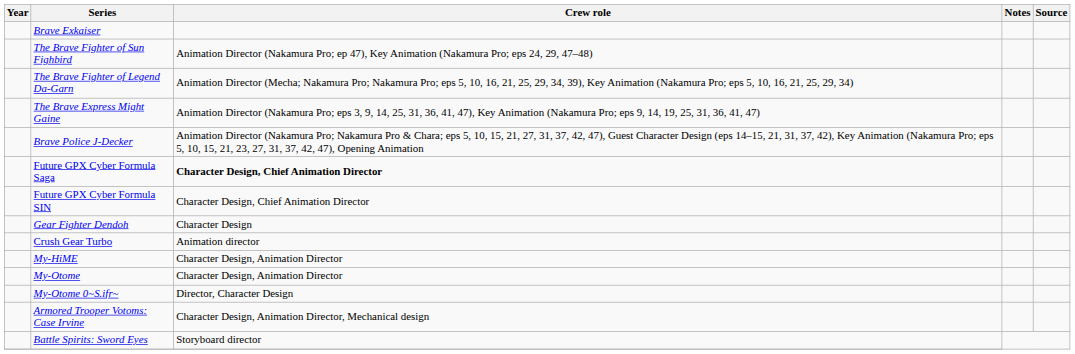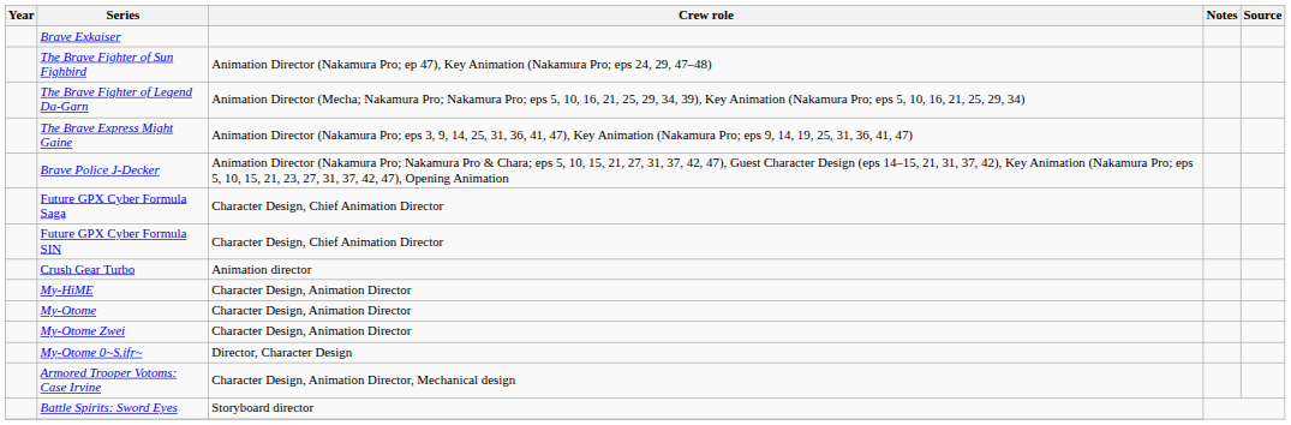 <table class="wikitable sortable plainrowheaders">
 <tr>
 <th>Year</th>
 <th>Series</th>
 <th>Crew role</th>
 <th class="unsortable">Notes</th>
 <th class="unsortable">Source</th>
 </tr>
 <tr>
 <td></td>
 <td><em><a href='#'>Brave Exkaiser</a></em></td>
 <td></td>
 <td></td>
 <td></td>
 </tr>
 <tr>
 <td></td>
 <td><em><a href='#'>The Brave Fighter of Sun Fighbird</a></em></td>
 <td>Animation Director (Nakamura Pro; ep 47), Key Animation (Nakamura Pro; eps 24, 29, 47–48)</td>
 <td></td>
 <td></td>
 </tr>
 <tr>
 <td></td>
 <td><em><a href='#'>The Brave Fighter of Legend Da-Garn</a></em></td>
 <td>Animation Director (Mecha; Nakamura Pro; Nakamura Pro; eps 5, 10, 16, 21, 25, 29, 34, 39), Key Animation (Nakamura Pro; eps 5, 10, 16, 21, 25, 29, 34)</td>
 <td></td>
 <td></td>
 </tr>
 <tr>
 <td></td>
 <td><em><a href='#'>The Brave Express Might Gaine</a></em></td>
 <td>Animation Director (Nakamura Pro; eps 3, 9, 14, 25, 31, 36, 41, 47), Key Animation (Nakamura Pro; eps 9, 14, 19, 25, 31, 36, 41, 47)</td>
 <td></td>
 <td></td>
 </tr>
 <tr>
 <td></td>
 <td><em><a href='#'>Brave Police J-Decker</a></em></td>
 <td>Animation Director (Nakamura Pro; Nakamura Pro & Chara; eps 5, 10, 15, 21, 27, 31, 37, 42, 47), Guest Character Design (eps 14–15, 21, 31, 37, 42), Key Animation (Nakamura Pro; eps 5, 10, 15, 21, 23, 27, 31, 37, 42, 47), Opening Animation</td>
 <td></td>
 <td></td>
 </tr>
 <tr>
 <td></td>
 <td><a href='#'>Future GPX Cyber Formula Saga</a></td>
-<td><strong>Character Design, Chief Animation Director</strong></td>
+<td>Character Design, Chief Animation Director</td>
 <td></td>
 <td></td>
 </tr>
 <tr>
 <td></td>
 <td><a href='#'>Future GPX Cyber Formula SIN</a></td>
 <td>Character Design, Chief Animation Director</td>
-<td></td>
-<td></td>
-</tr>
-<tr>
-<td></td>
-<td><em><a href='#'>Gear Fighter Dendoh</a></em></td>
-<td>Character Design </td>
 <td></td>
 <td></td>
 </tr>
 <tr>
 <td></td>
 <td><a href='#'>Crush Gear Turbo</a></td>
 <td>Animation director </td>
 <td></td>
 <td></td>
 </tr>
 <tr>
 <td></td>
 <td><em><a href='#'>My-HiME</a></em></td>
 <td>Character Design, Animation Director</td>
 <td></td>
 <td></td>
 </tr>
 <tr>
 <td></td>
 <td><em><a href='#'>My-Otome</a></em></td>
 <td>Character Design, Animation Director</td>
 <td></td>
 <td></td>
 </tr>
 <tr>
 <td></td>
+<td><em><a href='#'>My-Otome Zwei</a></em></td>
+<td>Character Design, Animation Director</td>
+<td></td>
+<td></td>
+</tr>
+<tr>
+<td></td>
 <td><em><a href='#'>My-Otome 0~S.ifr~</a></em></td>
 <td>Director, Character Design</td>
 <td></td>
 <td></td>
 </tr>
 <tr>
 <td></td>
 <td><em><a href='#'>Armored Trooper Votoms: Case Irvine</a></em></td>
 <td>Character Design, Animation Director, Mechanical design</td>
 <td></td>
 <td></td>
 </tr>
 <tr>
 <td></td>
 <td><em><a href='#'>Battle Spirits: Sword Eyes</a></em></td>
 <td>Storyboard director </td>
 </tr>
 <tr>
 </tr>
 </table>
